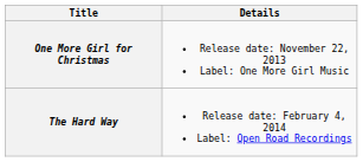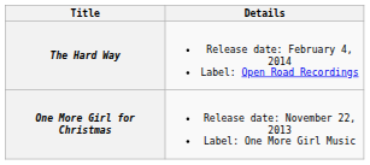 <table class="wikitable plainrowheaders" style="text-align:center;">
 <tr>
 <th style="width:16em;">Title</th>
 <th style="width:20em;">Details</th>
 </tr>
 <tr>
+<th scope="row"><em>The Hard Way</em></th>
+<td><br><ul><li>Release date: February 4, 2014</li><li>Label: <a href='#'>Open Road Recordings</a></li></ul></td>
+</tr>
+<tr>
 <th scope="row"><em>One More Girl for Christmas</em></th>
 <td><br><ul><li>Release date: November 22, 2013</li><li>Label: One More Girl Music</li></ul></td>
 </tr>
-<tr>
-<th scope="row"><em>The Hard Way</em></th>
-<td><br><ul><li>Release date: February 4, 2014</li><li>Label: <a href='#'>Open Road Recordings</a></li></ul></td>
-</tr>
 </table>
